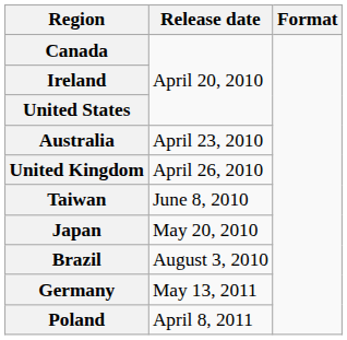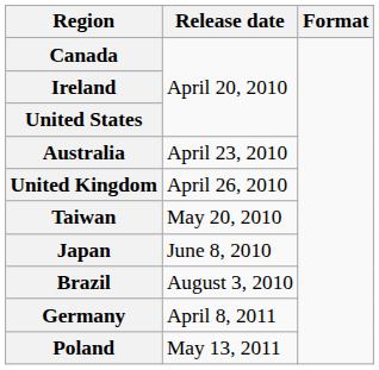 <table class="wikitable sortable plainrowheaders">
 <tr>
 <th>Region</th>
 <th>Release date</th>
 <th>Format</th>
 </tr>
 <tr>
 <th scope="row">Canada</th>
 <td rowspan="3">April 20, 2010</td>
 <td rowspan="10"></td>
 </tr>
 <tr>
 <th scope="row">Ireland</th>
 </tr>
 <tr>
 <th scope="row">United States</th>
 </tr>
 <tr>
 <th scope="row">Australia</th>
 <td>April 23, 2010</td>
 </tr>
 <tr>
 <th scope="row">United Kingdom</th>
 <td>April 26, 2010</td>
 </tr>
 <tr>
 <th scope="row">Taiwan</th>
-<td>June 8, 2010</td>
+<td>May 20, 2010</td>
 </tr>
 <tr>
 <th scope="row">Japan</th>
-<td>May 20, 2010</td>
+<td>June 8, 2010</td>
 </tr>
 <tr>
 <th scope="row">Brazil</th>
 <td>August 3, 2010</td>
 </tr>
 <tr>
 <th scope="row">Germany</th>
-<td>May 13, 2011</td>
+<td>April 8, 2011</td>
 </tr>
 <tr>
 <th scope="row">Poland</th>
-<td>April 8, 2011</td>
+<td>May 13, 2011</td>
 </tr>
 </table>
